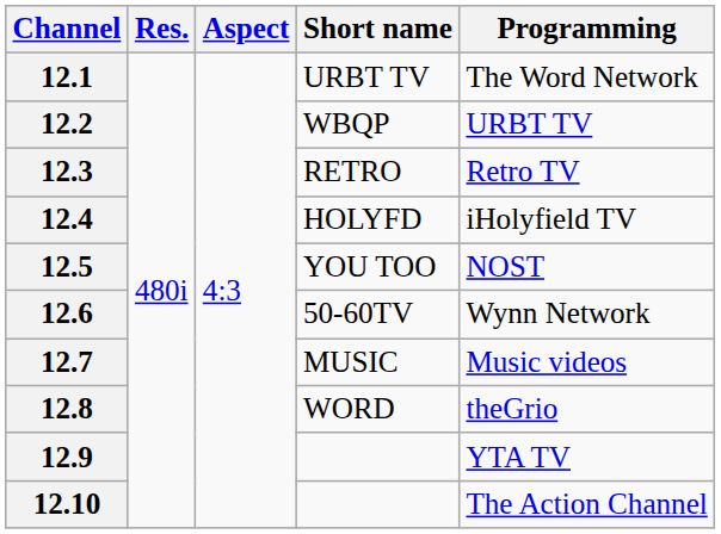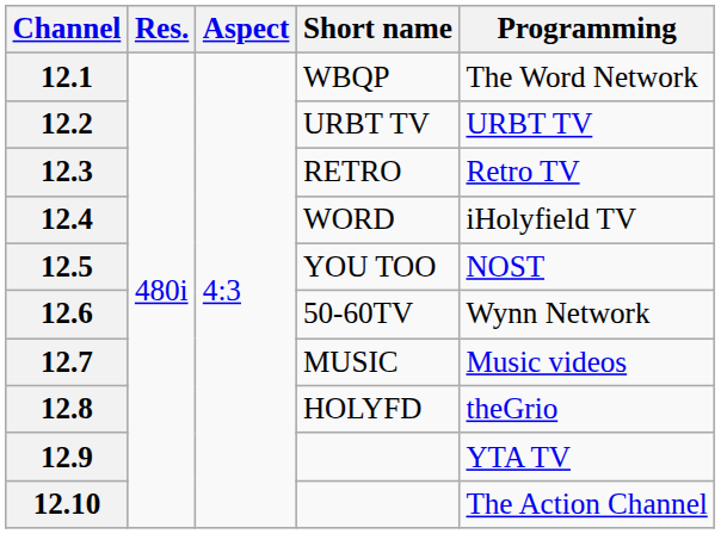 <table class="wikitable">
 <tr>
 <th scope = "col"><a href='#'>Channel</a></th>
 <th scope = "col"><a href='#'>Res.</a></th>
 <th scope = "col"><a href='#'>Aspect</a></th>
 <th scope = "col">Short name</th>
 <th scope = "col">Programming</th>
 </tr>
 <tr>
 <th scope = "row">12.1</th>
 <td rowspan=10><a href='#'>480i</a></td>
 <td rowspan=10><a href='#'>4:3</a></td>
-<td>URBT TV</td>
+<td>WBQP</td>
 <td>The Word Network</td>
 </tr>
 <tr>
 <th scope = "row">12.2</th>
-<td>WBQP</td>
+<td>URBT TV</td>
 <td><a href='#'>URBT TV</a></td>
 </tr>
 <tr>
 <th scope = "row">12.3</th>
 <td>RETRO</td>
 <td><a href='#'>Retro TV</a></td>
 </tr>
 <tr>
 <th scope = "row">12.4</th>
-<td>HOLYFD</td>
+<td>WORD</td>
 <td>iHolyfield TV</td>
 </tr>
 <tr>
 <th scope = "row">12.5</th>
 <td>YOU TOO</td>
 <td><a href='#'>NOST</a></td>
 </tr>
 <tr>
 <th scope = "row">12.6</th>
 <td>50-60TV</td>
 <td>Wynn Network</td>
 </tr>
 <tr>
 <th scope = "row">12.7</th>
 <td>MUSIC</td>
 <td><a href='#'>Music videos</a></td>
 </tr>
 <tr>
 <th scope = "row">12.8</th>
-<td>WORD</td>
+<td>HOLYFD</td>
 <td><a href='#'>theGrio</a></td>
 </tr>
 <tr>
 <th scope = "row">12.9</th>
 <td></td>
 <td><a href='#'>YTA TV</a></td>
 </tr>
 <tr>
 <th scope = "row">12.10</th>
 <td></td>
 <td><a href='#'>The Action Channel</a></td>
 </tr>
 </table>
